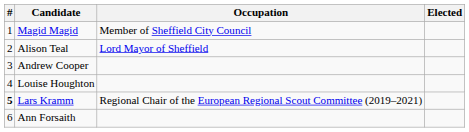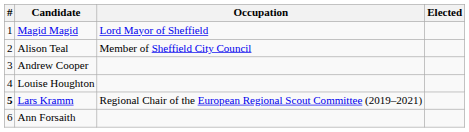 <table class="wikitable">
 <tr>
 <th>#</th>
 <th>Candidate</th>
 <th>Occupation</th>
 <th>Elected</th>
 </tr>
 <tr>
 <td>1</td>
 <td><a href='#'>Magid Magid</a></td>
-<td>Member of <a href='#'>Sheffield City Council</a></td>
+<td><a href='#'>Lord Mayor of Sheffield</a></td>
 <td></td>
 </tr>
 <tr>
 <td>2</td>
 <td>Alison Teal</td>
-<td><a href='#'>Lord Mayor of Sheffield</a></td>
+<td>Member of <a href='#'>Sheffield City Council</a></td>
 <td></td>
 </tr>
 <tr>
 <td>3</td>
 <td>Andrew Cooper</td>
 <td></td>
 <td></td>
 </tr>
 <tr>
 <td>4</td>
 <td>Louise Houghton</td>
 <td></td>
 <td></td>
 </tr>
 <tr>
 <td><strong>5</strong></td>
 <td><a href='#'>Lars Kramm</a></td>
 <td>Regional Chair of the <a href='#'>European Regional Scout Committee</a> (2019–2021)</td>
 <td></td>
 </tr>
 <tr>
 <td>6</td>
 <td>Ann Forsaith</td>
 <td></td>
 <td></td>
 </tr>
 </table>
